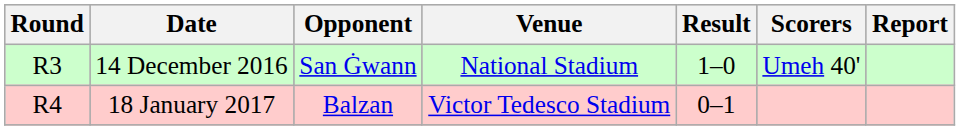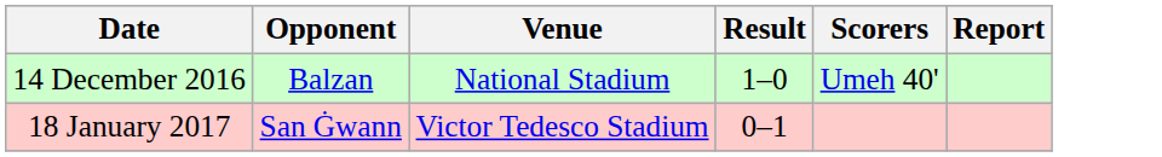 <table class="wikitable" style="font-size:100%; text-align:center">
 <tr>
-<th>Round</th>
 <th>Date</th>
 <th>Opponent</th>
 <th>Venue</th>
 <th>Result</th>
 <th>Scorers</th>
 <th>Report</th>
 </tr>
 <tr style="background: #CCFFCC;">
-<td>R3</td>
 <td>14 December 2016</td>
-<td><a href='#'>San Ġwann</a></td>
+<td><a href='#'>Balzan</a></td>
 <td><a href='#'>National Stadium</a></td>
 <td>1–0</td>
 <td><a href='#'>Umeh</a> 40'</td>
 <td></td>
 </tr>
 <tr style="background: #FFCCCC;">
-<td>R4</td>
 <td>18 January 2017</td>
-<td><a href='#'>Balzan</a></td>
+<td><a href='#'>San Ġwann</a></td>
 <td><a href='#'>Victor Tedesco Stadium</a></td>
 <td>0–1</td>
 <td></td>
 <td></td>
 </tr>
 </table>
